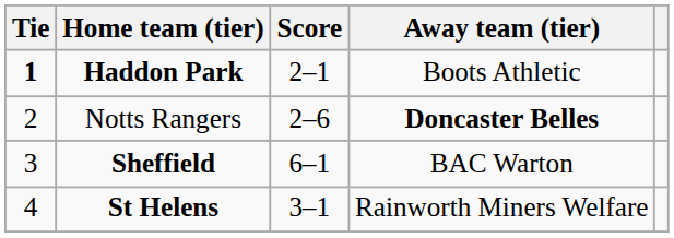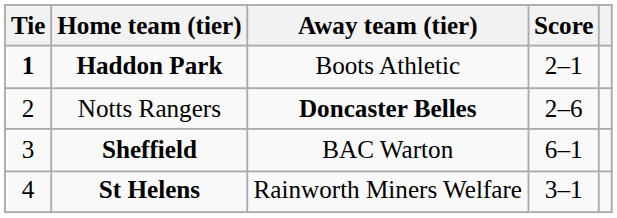 <table class="wikitable" style="text-align:center; font-size:85%">
 <tr>
 <th>Tie</th>
 <th>Home team (tier)</th>
+<th>Away team (tier)</th>
 <th>Score</th>
-<th>Away team (tier)</th>
 <th></th>
 </tr>
 <tr>
 <td align="center"><strong>1</strong></td>
 <td><strong>Haddon Park</strong></td>
+<td>Boots Athletic</td>
 <td align="center">2–1</td>
-<td>Boots Athletic</td>
 <td></td>
 </tr>
 <tr>
 <td align="center">2</td>
 <td>Notts Rangers</td>
+<td><strong>Doncaster Belles</strong></td>
 <td align="center">2–6</td>
-<td><strong>Doncaster Belles</strong></td>
 <td></td>
 </tr>
 <tr>
 <td align="center">3</td>
 <td><strong>Sheffield</strong></td>
+<td>BAC Warton</td>
 <td align="center">6–1</td>
-<td>BAC Warton</td>
 <td></td>
 </tr>
 <tr>
 <td align="center">4</td>
 <td><strong>St Helens</strong></td>
+<td>Rainworth Miners Welfare</td>
 <td align="center">3–1</td>
-<td>Rainworth Miners Welfare</td>
 <td></td>
 </tr>
 </table>
